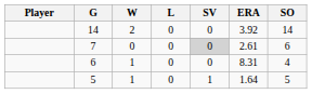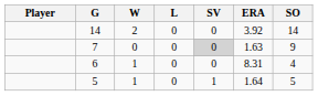 <table class="wikitable sortable">
 <tr>
 <th bgcolor="#DDDDFF" width="16%">Player</th>
 <th bgcolor="#DDDDFF" width="9%">G</th>
 <th bgcolor="#DDDDFF" width="9%">W</th>
 <th bgcolor="#DDDDFF" width="9%">L</th>
 <th bgcolor="#DDDDFF" width="9%">SV</th>
 <th bgcolor="#DDDDFF" width="9%">ERA</th>
 <th bgcolor="#DDDDFF" width="9%">SO</th>
 </tr>
 <tr align="center">
 <td></td>
 <td>14</td>
 <td>2</td>
 <td>0</td>
 <td>0</td>
 <td>3.92</td>
 <td>14</td>
 </tr>
 <tr align="center">
 <td></td>
 <td>7</td>
 <td>0</td>
 <td>0</td>
 <td style="background: lightgrey;">0</td>
-<td>2.61</td>
-<td>6</td>
+<td>1.63</td>
+<td>9</td>
 </tr>
 <tr align="center">
 <td></td>
 <td>6</td>
 <td>1</td>
 <td>0</td>
 <td>0</td>
 <td>8.31</td>
 <td>4</td>
 </tr>
 <tr align="center">
 <td></td>
 <td>5</td>
 <td>1</td>
 <td>0</td>
 <td>1</td>
 <td>1.64</td>
 <td>5</td>
 </tr>
 </table>
